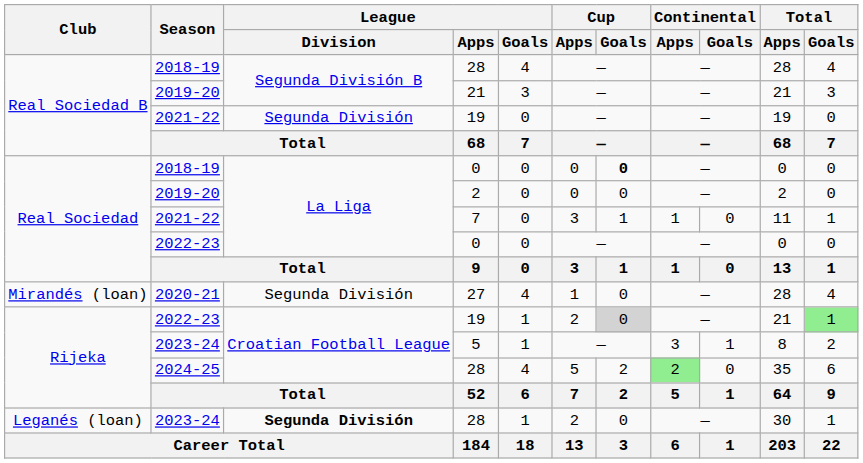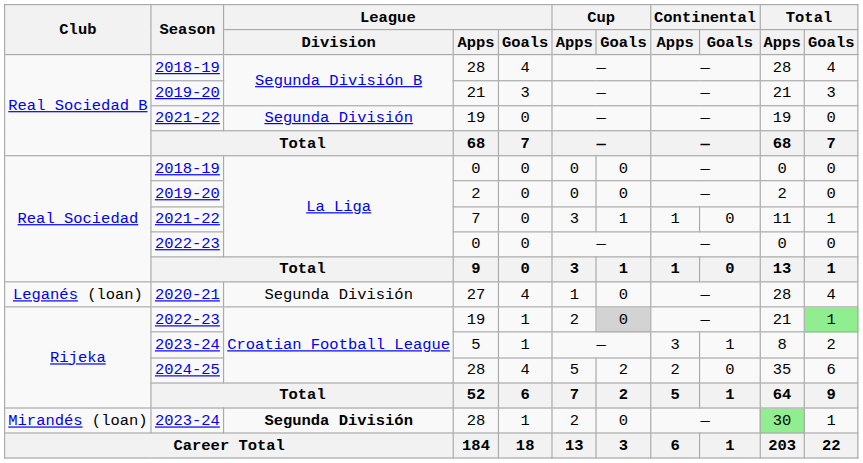 <table class="wikitable" style="text-align: center">
 <tr>
 <th rowspan="2">Club</th>
 <th rowspan="2">Season</th>
 <th colspan="3">League</th>
 <th colspan="2">Cup</th>
 <th colspan="2">Continental</th>
 <th colspan="2">Total</th>
 </tr>
 <tr>
 <th>Division</th>
 <th>Apps</th>
 <th>Goals</th>
 <th>Apps</th>
 <th>Goals</th>
 <th>Apps</th>
 <th>Goals</th>
 <th>Apps</th>
 <th>Goals</th>
 </tr>
 <tr>
 <td rowspan="4"><a href='#'>Real Sociedad B</a></td>
 <td><a href='#'>2018-19</a></td>
 <td rowspan="2"><a href='#'>Segunda División B</a></td>
 <td>28</td>
 <td>4</td>
 <td colspan="2">—</td>
 <td colspan="2">—</td>
 <td>28</td>
 <td>4</td>
 </tr>
 <tr>
 <td><a href='#'>2019-20</a></td>
 <td>21</td>
 <td>3</td>
 <td colspan="2">—</td>
 <td colspan="2">—</td>
 <td>21</td>
 <td>3</td>
 </tr>
 <tr>
 <td><a href='#'>2021-22</a></td>
 <td><a href='#'>Segunda División</a></td>
 <td>19</td>
 <td>0</td>
 <td colspan="2">—</td>
 <td colspan="2">—</td>
 <td>19</td>
 <td>0</td>
 </tr>
 <tr>
 <th colspan="2">Total</th>
 <th>68</th>
 <th>7</th>
 <th colspan="2">—</th>
 <th colspan="2">—</th>
 <th>68</th>
 <th>7</th>
 </tr>
 <tr>
 <td rowspan="5"><a href='#'>Real Sociedad</a></td>
 <td><a href='#'>2018-19</a></td>
 <td rowspan="4"><a href='#'>La Liga</a></td>
 <td>0</td>
 <td>0</td>
 <td>0</td>
-<td><strong>0</strong></td>
+<td>0</td>
 <td colspan="2">—</td>
 <td>0</td>
 <td>0</td>
 </tr>
 <tr>
 <td><a href='#'>2019-20</a></td>
 <td>2</td>
 <td>0</td>
 <td>0</td>
 <td>0</td>
 <td colspan="2">—</td>
 <td>2</td>
 <td>0</td>
 </tr>
 <tr>
 <td><a href='#'>2021-22</a></td>
 <td>7</td>
 <td>0</td>
 <td>3</td>
 <td>1</td>
 <td>1</td>
 <td>0</td>
 <td>11</td>
 <td>1</td>
 </tr>
 <tr>
 <td><a href='#'>2022-23</a></td>
 <td>0</td>
 <td>0</td>
 <td colspan="2">—</td>
 <td colspan="2">—</td>
 <td>0</td>
 <td>0</td>
 </tr>
 <tr>
 <th colspan="2">Total</th>
 <th>9</th>
 <th>0</th>
 <th>3</th>
 <th>1</th>
 <th>1</th>
 <th>0</th>
 <th>13</th>
 <th>1</th>
 </tr>
 <tr>
-<td><a href='#'>Mirandés</a> (loan)</td>
+<td><a href='#'>Leganés</a> (loan)</td>
 <td><a href='#'>2020-21</a></td>
 <td>Segunda División</td>
 <td>27</td>
 <td>4</td>
 <td>1</td>
 <td>0</td>
 <td colspan="2">—</td>
 <td>28</td>
 <td>4</td>
 </tr>
 <tr>
 <td rowspan="4"><a href='#'>Rijeka</a></td>
 <td><a href='#'>2022-23</a></td>
 <td rowspan="3"><a href='#'>Croatian Football League</a></td>
 <td>19</td>
 <td>1</td>
 <td>2</td>
 <td style="background: lightgrey;">0</td>
 <td colspan="2">—</td>
 <td>21</td>
 <td style="background: lightgreen;">1</td>
 </tr>
 <tr>
 <td><a href='#'>2023-24</a></td>
 <td>5</td>
 <td>1</td>
 <td colspan="2">—</td>
 <td>3</td>
 <td>1</td>
 <td>8</td>
 <td>2</td>
 </tr>
 <tr>
 <td><a href='#'>2024-25</a></td>
 <td>28</td>
 <td>4</td>
 <td>5</td>
 <td>2</td>
-<td style="background: lightgreen;">2</td>
+<td>2</td>
 <td>0</td>
 <td>35</td>
 <td>6</td>
 </tr>
 <tr>
 <th colspan="2">Total</th>
 <th>52</th>
 <th>6</th>
 <th>7</th>
 <th>2</th>
 <th>5</th>
 <th>1</th>
 <th>64</th>
 <th>9</th>
 </tr>
 <tr>
-<td><a href='#'>Leganés</a> (loan)</td>
+<td><a href='#'>Mirandés</a> (loan)</td>
 <td><a href='#'>2023-24</a></td>
 <td><strong>Segunda División</strong></td>
 <td>28</td>
 <td>1</td>
 <td>2</td>
 <td>0</td>
 <td colspan="2">—</td>
-<td>30</td>
+<td style="background: lightgreen;">30</td>
 <td>1</td>
 </tr>
 <tr>
 <th colspan="3">Career Total</th>
 <th>184</th>
 <th>18</th>
 <th>13</th>
 <th>3</th>
 <th>6</th>
 <th>1</th>
 <th>203</th>
 <th>22</th>
 </tr>
 </table>
